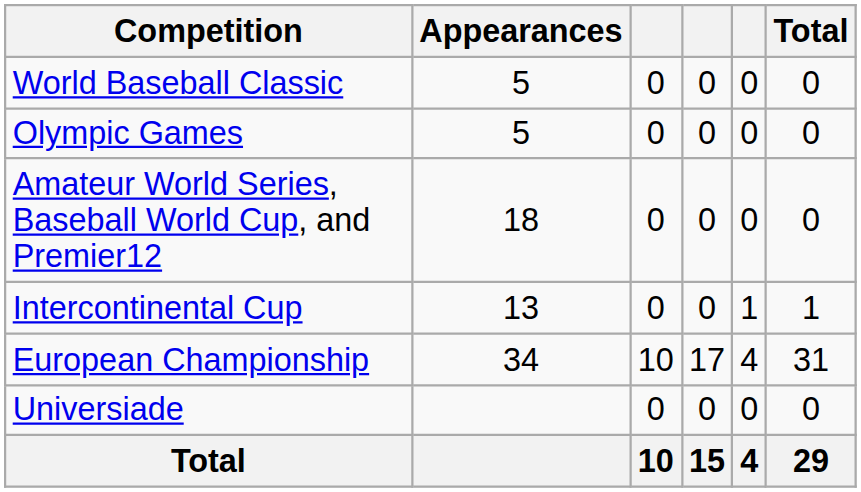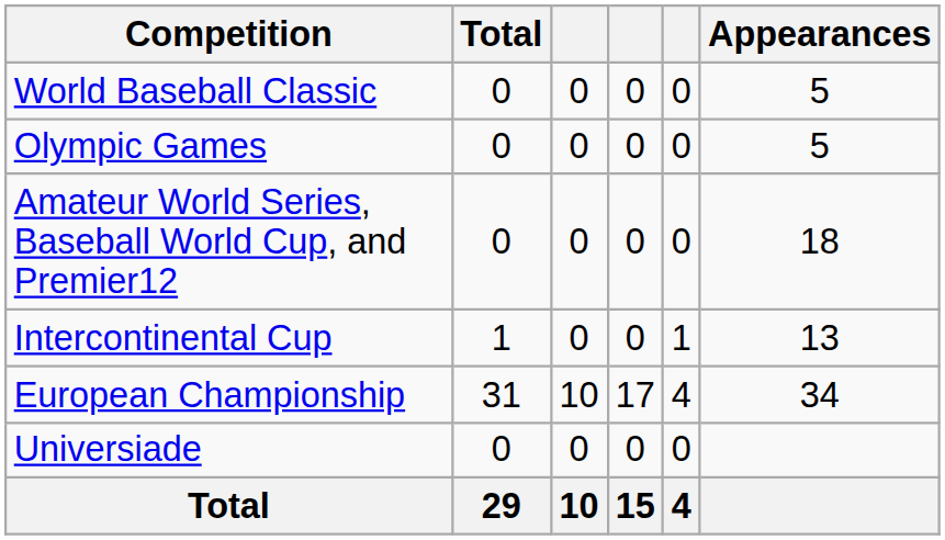 <table class="wikitable" width=30% style="font-size:90%; text-align:center;">
 <tr>
 <th>Competition</th>
-<th>Appearances</th>
+<th>Total</th>
 <th></th>
 <th></th>
 <th></th>
-<th>Total</th>
+<th>Appearances</th>
 </tr>
 <tr>
 <td align=left><a href='#'>World Baseball Classic</a></td>
-<td>5</td>
 <td>0</td>
 <td>0</td>
 <td>0</td>
 <td>0</td>
+<td>5</td>
 </tr>
 <tr>
 <td align=left><a href='#'>Olympic Games</a></td>
-<td>5</td>
 <td>0</td>
 <td>0</td>
 <td>0</td>
 <td>0</td>
+<td>5</td>
 </tr>
 <tr>
 <td align=left><a href='#'>Amateur World Series</a>, <a href='#'>Baseball World Cup</a>, and <a href='#'>Premier12</a></td>
-<td>18</td>
 <td>0</td>
 <td>0</td>
 <td>0</td>
 <td>0</td>
+<td>18</td>
 </tr>
 <tr>
 <td align=left><a href='#'>Intercontinental Cup</a></td>
-<td>13</td>
+<td>1</td>
 <td>0</td>
 <td>0</td>
 <td>1</td>
-<td>1</td>
+<td>13</td>
 </tr>
 <tr>
 <td align=left><a href='#'>European Championship</a></td>
-<td>34</td>
+<td>31</td>
 <td>10</td>
 <td>17</td>
 <td>4</td>
-<td>31</td>
+<td>34</td>
 </tr>
 <tr>
 <td align=left><a href='#'>Universiade</a></td>
-<td></td>
 <td>0</td>
 <td>0</td>
 <td>0</td>
 <td>0</td>
+<td></td>
 </tr>
 <tr>
 <th>Total</th>
-<th></th>
+<th>29</th>
 <th>10</th>
 <th>15</th>
 <th>4</th>
-<th>29</th>
+<th></th>
 </tr>
 </table>
